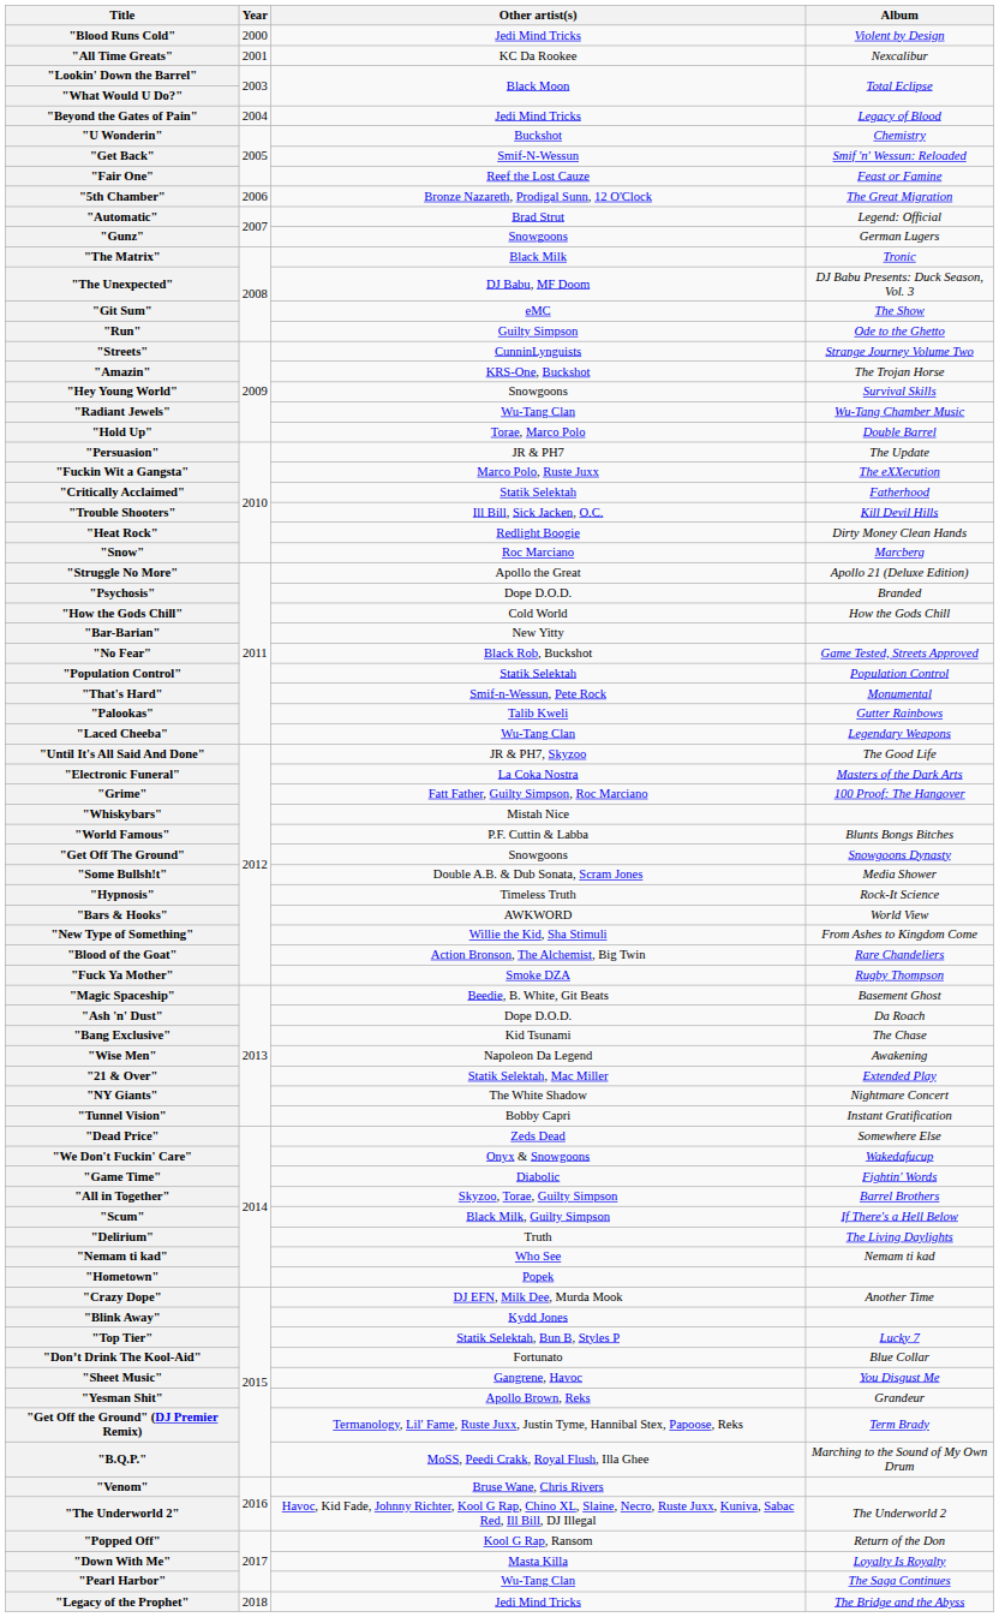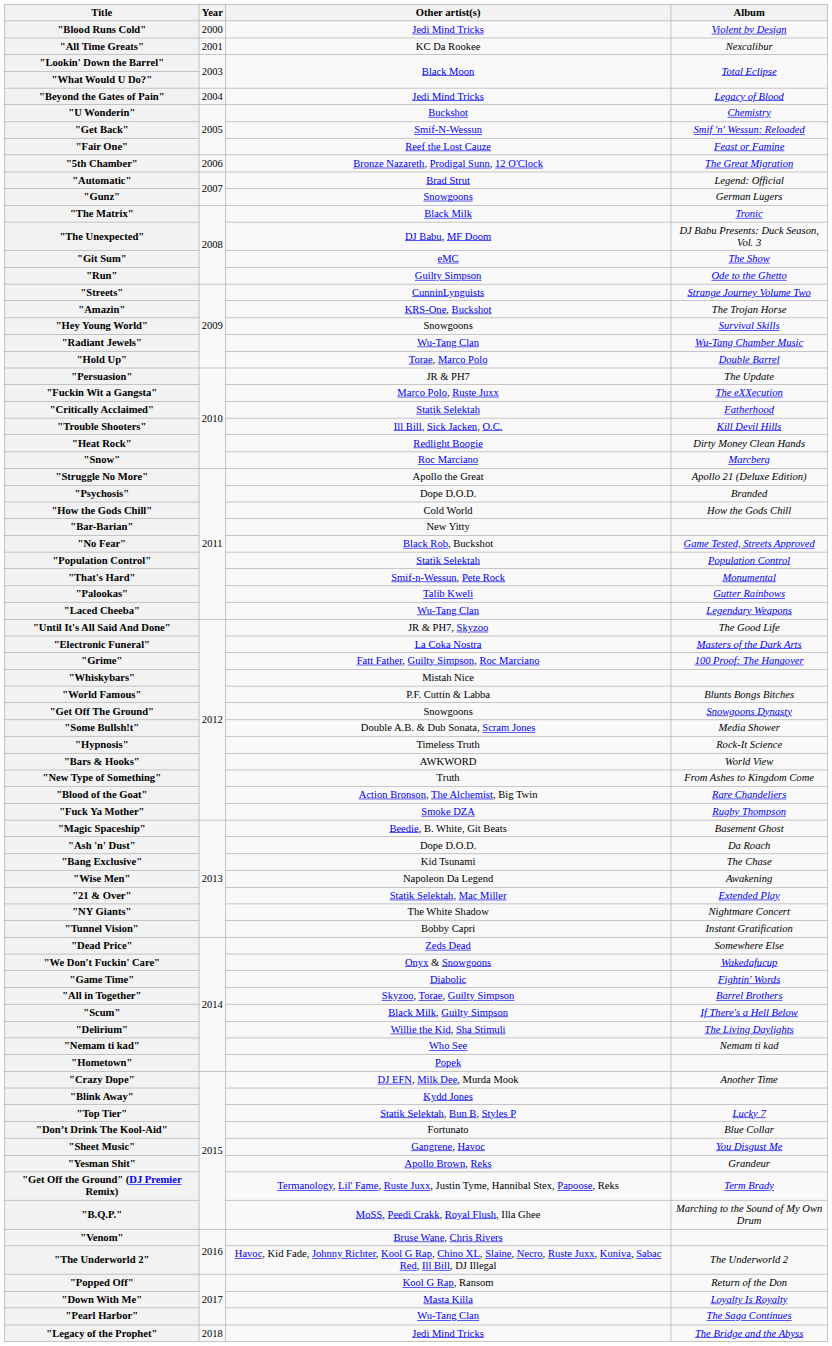 <table class="wikitable plainrowheaders" style="text-align:center;">
 <tr>
 <th scope="col" style="width:18em;">Title</th>
 <th scope="col">Year</th>
 <th scope="col">Other artist(s)</th>
 <th scope="col">Album</th>
 </tr>
 <tr>
 <th scope="row">"Blood Runs Cold"</th>
 <td rowspan="1">2000</td>
 <td><a href='#'>Jedi Mind Tricks</a></td>
 <td><em><a href='#'>Violent by Design</a></em></td>
 </tr>
 <tr>
 <th scope="row">"All Time Greats"</th>
 <td rowspan="1">2001</td>
 <td>KC Da Rookee</td>
 <td><em>Nexcalibur</em></td>
 </tr>
 <tr>
 <th scope="row">"Lookin' Down the Barrel"</th>
 <td rowspan="2">2003</td>
 <td rowspan="2"><a href='#'>Black Moon</a></td>
 <td rowspan="2"><em><a href='#'>Total Eclipse</a></em></td>
 </tr>
 <tr>
 <th scope="row">"What Would U Do?"</th>
 </tr>
 <tr>
 <th scope="row">"Beyond the Gates of Pain"</th>
 <td rowspan="1">2004</td>
 <td><a href='#'>Jedi Mind Tricks</a></td>
 <td><em><a href='#'>Legacy of Blood</a></em></td>
 </tr>
 <tr>
 <th scope="row">"U Wonderin"</th>
 <td rowspan="3">2005</td>
 <td><a href='#'>Buckshot</a></td>
 <td><em><a href='#'>Chemistry</a></em></td>
 </tr>
 <tr>
 <th scope="row">"Get Back"</th>
 <td><a href='#'>Smif-N-Wessun</a></td>
 <td><em><a href='#'>Smif 'n' Wessun: Reloaded</a></em></td>
 </tr>
 <tr>
 <th scope="row">"Fair One"</th>
 <td><a href='#'>Reef the Lost Cauze</a></td>
 <td><em><a href='#'>Feast or Famine</a></em></td>
 </tr>
 <tr>
 <th scope="row">"5th Chamber"</th>
 <td rowspan="1">2006</td>
 <td><a href='#'>Bronze Nazareth</a>, <a href='#'>Prodigal Sunn</a>, <a href='#'>12 O'Clock</a></td>
 <td><em><a href='#'>The Great Migration</a></em></td>
 </tr>
 <tr>
 <th scope="row">"Automatic"</th>
 <td rowspan="2">2007</td>
 <td><a href='#'>Brad Strut</a></td>
 <td><em>Legend: Official</em></td>
 </tr>
 <tr>
 <th scope="row">"Gunz"</th>
 <td><a href='#'>Snowgoons</a></td>
 <td><em>German Lugers</em></td>
 </tr>
 <tr>
 <th scope="row">"The Matrix"</th>
 <td rowspan="4">2008</td>
 <td><a href='#'>Black Milk</a></td>
 <td><em><a href='#'>Tronic</a></em></td>
 </tr>
 <tr>
 <th scope="row">"The Unexpected"</th>
 <td><a href='#'>DJ Babu</a>, <a href='#'>MF Doom</a></td>
 <td><em>DJ Babu Presents: Duck Season, Vol. 3</em></td>
 </tr>
 <tr>
 <th scope="row">"Git Sum"</th>
 <td><a href='#'>eMC</a></td>
 <td><em><a href='#'>The Show</a></em></td>
 </tr>
 <tr>
 <th scope="row">"Run"</th>
 <td><a href='#'>Guilty Simpson</a></td>
 <td><em><a href='#'>Ode to the Ghetto</a></em></td>
 </tr>
 <tr>
 <th scope="row">"Streets"</th>
 <td rowspan="5">2009</td>
 <td><a href='#'>CunninLynguists</a></td>
 <td><em><a href='#'>Strange Journey Volume Two</a></em></td>
 </tr>
 <tr>
 <th scope="row">"Amazin"</th>
 <td><a href='#'>KRS-One</a>, <a href='#'>Buckshot</a></td>
 <td><em>The Trojan Horse</em></td>
 </tr>
 <tr>
 <th scope="row">"Hey Young World"</th>
 <td>Snowgoons</td>
 <td><em><a href='#'>Survival Skills</a></em></td>
 </tr>
 <tr>
 <th scope="row">"Radiant Jewels"</th>
 <td><a href='#'>Wu-Tang Clan</a></td>
 <td><em><a href='#'>Wu-Tang Chamber Music</a></em></td>
 </tr>
 <tr>
 <th scope="row">"Hold Up"</th>
 <td><a href='#'>Torae</a>, <a href='#'>Marco Polo</a></td>
 <td><em><a href='#'>Double Barrel</a></em></td>
 </tr>
 <tr>
 <th scope="row">"Persuasion"</th>
 <td rowspan="6">2010</td>
 <td>JR & PH7</td>
 <td><em>The Update</em></td>
 </tr>
 <tr>
 <th scope="row">"Fuckin Wit a Gangsta"</th>
 <td><a href='#'>Marco Polo</a>, <a href='#'>Ruste Juxx</a></td>
 <td><em><a href='#'>The eXXecution</a></em></td>
 </tr>
 <tr>
 <th scope="row">"Critically Acclaimed"</th>
 <td><a href='#'>Statik Selektah</a></td>
 <td><em><a href='#'>Fatherhood</a></em></td>
 </tr>
 <tr>
 <th scope="row">"Trouble Shooters"</th>
 <td><a href='#'>Ill Bill</a>, <a href='#'>Sick Jacken</a>, <a href='#'>O.C.</a></td>
 <td><em><a href='#'>Kill Devil Hills</a></em></td>
 </tr>
 <tr>
 <th scope="row">"Heat Rock"</th>
 <td><a href='#'>Redlight Boogie</a></td>
 <td><em>Dirty Money Clean Hands</em></td>
 </tr>
 <tr>
 <th scope="row">"Snow"</th>
 <td><a href='#'>Roc Marciano</a></td>
 <td><em><a href='#'>Marcberg</a></em></td>
 </tr>
 <tr>
 <th scope="row">"Struggle No More"</th>
 <td rowspan="9">2011</td>
 <td>Apollo the Great</td>
 <td><em>Apollo 21 (Deluxe Edition)</em></td>
 </tr>
 <tr>
 <th scope="row">"Psychosis"</th>
 <td>Dope D.O.D.</td>
 <td><em>Branded</em></td>
 </tr>
 <tr>
 <th scope="row">"How the Gods Chill"</th>
 <td>Cold World</td>
 <td><em>How the Gods Chill</em></td>
 </tr>
 <tr>
 <th scope="row">"Bar-Barian"</th>
 <td>New Yitty</td>
 <td></td>
 </tr>
 <tr>
 <th scope="row">"No Fear"</th>
 <td><a href='#'>Black Rob</a>, Buckshot</td>
 <td><em><a href='#'>Game Tested, Streets Approved</a></em></td>
 </tr>
 <tr>
 <th scope="row">"Population Control"</th>
 <td><a href='#'>Statik Selektah</a></td>
 <td><em><a href='#'>Population Control</a></em></td>
 </tr>
 <tr>
 <th scope="row">"That's Hard"</th>
 <td><a href='#'>Smif-n-Wessun</a>, <a href='#'>Pete Rock</a></td>
 <td><em><a href='#'>Monumental</a></em></td>
 </tr>
 <tr>
 <th scope="row">"Palookas"</th>
 <td><a href='#'>Talib Kweli</a></td>
 <td><em><a href='#'>Gutter Rainbows</a></em></td>
 </tr>
 <tr>
 <th scope="row">"Laced Cheeba"</th>
 <td><a href='#'>Wu-Tang Clan</a></td>
 <td><em><a href='#'>Legendary Weapons</a></em></td>
 </tr>
 <tr>
 <th scope="row">"Until It's All Said And Done"</th>
 <td rowspan="12">2012</td>
 <td>JR & PH7, <a href='#'>Skyzoo</a></td>
 <td><em>The Good Life</em></td>
 </tr>
 <tr>
 <th scope="row">"Electronic Funeral"</th>
 <td><a href='#'>La Coka Nostra</a></td>
 <td><em><a href='#'>Masters of the Dark Arts</a></em></td>
 </tr>
 <tr>
 <th scope="row">"Grime"</th>
 <td><a href='#'>Fatt Father</a>, <a href='#'>Guilty Simpson</a>, <a href='#'>Roc Marciano</a></td>
 <td><em><a href='#'>100 Proof: The Hangover</a></em></td>
 </tr>
 <tr>
 <th scope="row">"Whiskybars"</th>
 <td>Mistah Nice</td>
 <td></td>
 </tr>
 <tr>
 <th scope="row">"World Famous"</th>
 <td>P.F. Cuttin & Labba</td>
 <td><em>Blunts Bongs Bitches</em></td>
 </tr>
 <tr>
 <th scope="row">"Get Off The Ground"</th>
 <td>Snowgoons</td>
 <td><em><a href='#'>Snowgoons Dynasty</a></em></td>
 </tr>
 <tr>
 <th scope="row">"Some Bullsh!t"</th>
 <td>Double A.B. & Dub Sonata, <a href='#'>Scram Jones</a></td>
 <td><em>Media Shower</em></td>
 </tr>
 <tr>
 <th scope="row">"Hypnosis"</th>
 <td>Timeless Truth</td>
 <td><em>Rock-It Science</em></td>
 </tr>
 <tr>
 <th scope="row">"Bars & Hooks"</th>
 <td>AWKWORD</td>
 <td><em>World View</em></td>
 </tr>
 <tr>
 <th scope="row">"New Type of Something"</th>
-<td><a href='#'>Willie the Kid</a>, <a href='#'>Sha Stimuli</a></td>
+<td>Truth</td>
 <td><em>From Ashes to Kingdom Come</em></td>
 </tr>
 <tr>
 <th scope="row">"Blood of the Goat"</th>
 <td><a href='#'>Action Bronson</a>, <a href='#'>The Alchemist</a>, Big Twin</td>
 <td><em><a href='#'>Rare Chandeliers</a></em></td>
 </tr>
 <tr>
 <th scope="row">"Fuck Ya Mother"</th>
 <td><a href='#'>Smoke DZA</a></td>
 <td><em><a href='#'>Rugby Thompson</a></em></td>
 </tr>
 <tr>
 <th scope="row">"Magic Spaceship"</th>
 <td rowspan="7">2013</td>
 <td><a href='#'>Beedie</a>, B. White, Git Beats</td>
 <td><em>Basement Ghost</em></td>
 </tr>
 <tr>
 <th scope="row">"Ash 'n' Dust"</th>
 <td>Dope D.O.D.</td>
 <td><em>Da Roach</em></td>
 </tr>
 <tr>
 <th scope="row">"Bang Exclusive"</th>
 <td>Kid Tsunami</td>
 <td><em>The Chase</em></td>
 </tr>
 <tr>
 <th scope="row">"Wise Men"</th>
 <td>Napoleon Da Legend</td>
 <td><em>Awakening</em></td>
 </tr>
 <tr>
 <th scope="row">"21 & Over"</th>
 <td><a href='#'>Statik Selektah</a>, <a href='#'>Mac Miller</a></td>
 <td><em><a href='#'>Extended Play</a></em></td>
 </tr>
 <tr>
 <th scope="row">"NY Giants"</th>
 <td>The White Shadow</td>
 <td><em>Nightmare Concert</em></td>
 </tr>
 <tr>
 <th scope="row">"Tunnel Vision"</th>
 <td>Bobby Capri</td>
 <td><em>Instant Gratification</em></td>
 </tr>
 <tr>
 <th scope="row">"Dead Price"</th>
 <td rowspan="8">2014</td>
 <td><a href='#'>Zeds Dead</a></td>
 <td><em>Somewhere Else</em></td>
 </tr>
 <tr>
 <th scope="row">"We Don't Fuckin' Care"</th>
 <td><a href='#'>Onyx</a> & <a href='#'>Snowgoons</a></td>
 <td><em><a href='#'>Wakedafucup</a></em></td>
 </tr>
 <tr>
 <th scope="row">"Game Time"</th>
 <td><a href='#'>Diabolic</a></td>
 <td><em><a href='#'>Fightin' Words</a></em></td>
 </tr>
 <tr>
 <th scope="row">"All in Together"</th>
 <td><a href='#'>Skyzoo</a>, <a href='#'>Torae</a>, <a href='#'>Guilty Simpson</a></td>
 <td><em><a href='#'>Barrel Brothers</a></em></td>
 </tr>
 <tr>
 <th scope="row">"Scum"</th>
 <td><a href='#'>Black Milk</a>, <a href='#'>Guilty Simpson</a></td>
 <td><em><a href='#'>If There's a Hell Below</a></em></td>
 </tr>
 <tr>
 <th scope="row">"Delirium"</th>
-<td>Truth</td>
+<td><a href='#'>Willie the Kid</a>, <a href='#'>Sha Stimuli</a></td>
 <td><em><a href='#'>The Living Daylights</a></em></td>
 </tr>
 <tr>
 <th scope="row">"Nemam ti kad"</th>
 <td><a href='#'>Who See</a></td>
 <td><em>Nemam ti kad</em></td>
 </tr>
 <tr>
 <th scope="row">"Hometown"</th>
 <td><a href='#'>Popek</a></td>
 <td></td>
 </tr>
 <tr>
 <th scope="row">"Crazy Dope"</th>
 <td rowspan="8">2015</td>
 <td><a href='#'>DJ EFN</a>, <a href='#'>Milk Dee</a>, Murda Mook</td>
 <td><em>Another Time</em></td>
 </tr>
 <tr>
 <th scope="row">"Blink Away"</th>
 <td><a href='#'>Kydd Jones</a></td>
 <td></td>
 </tr>
 <tr>
 <th scope="row">"Top Tier"</th>
 <td><a href='#'>Statik Selektah</a>, <a href='#'>Bun B</a>, <a href='#'>Styles P</a></td>
 <td><em><a href='#'>Lucky 7</a></em></td>
 </tr>
 <tr>
 <th scope="row">"Don’t Drink The Kool-Aid"</th>
 <td>Fortunato</td>
 <td><em>Blue Collar</em></td>
 </tr>
 <tr>
 <th scope="row">"Sheet Music"</th>
 <td><a href='#'>Gangrene</a>, <a href='#'>Havoc</a></td>
 <td><em><a href='#'>You Disgust Me</a></em></td>
 </tr>
 <tr>
 <th scope="row">"Yesman Shit"</th>
 <td><a href='#'>Apollo Brown</a>, <a href='#'>Reks</a></td>
 <td><em>Grandeur</em></td>
 </tr>
 <tr>
 <th scope="row">"Get Off the Ground" (<a href='#'>DJ Premier</a> Remix)</th>
 <td><a href='#'>Termanology</a>, <a href='#'>Lil' Fame</a>, <a href='#'>Ruste Juxx</a>, Justin Tyme, Hannibal Stex, <a href='#'>Papoose</a>, Reks</td>
 <td><em><a href='#'>Term Brady</a></em></td>
 </tr>
 <tr>
 <th scope="row">"B.Q.P."</th>
 <td><a href='#'>MoSS</a>, <a href='#'>Peedi Crakk</a>, <a href='#'>Royal Flush</a>, Illa Ghee</td>
 <td><em>Marching to the Sound of My Own Drum</em></td>
 </tr>
 <tr>
 <th scope="row">"Venom"</th>
 <td rowspan="2">2016</td>
 <td><a href='#'>Bruse Wane</a>, <a href='#'>Chris Rivers</a></td>
 <td><em></em></td>
 </tr>
 <tr>
 <th scope="row">"The Underworld 2"</th>
 <td><a href='#'>Havoc</a>, Kid Fade, <a href='#'>Johnny Richter</a>, <a href='#'>Kool G Rap</a>, <a href='#'>Chino XL</a>, <a href='#'>Slaine</a>, <a href='#'>Necro</a>, <a href='#'>Ruste Juxx</a>, <a href='#'>Kuniva</a>, <a href='#'>Sabac Red</a>, <a href='#'>Ill Bill</a>, DJ Illegal</td>
 <td><em>The Underworld 2</em></td>
 </tr>
 <tr>
 <th scope="row">"Popped Off"</th>
 <td rowspan="3">2017</td>
 <td><a href='#'>Kool G Rap</a>, Ransom</td>
 <td><em>Return of the Don</em></td>
 </tr>
 <tr>
 <th scope="row">"Down With Me"</th>
 <td><a href='#'>Masta Killa</a></td>
 <td><em><a href='#'>Loyalty Is Royalty</a></em></td>
 </tr>
 <tr>
 <th scope="row">"Pearl Harbor"</th>
 <td><a href='#'>Wu-Tang Clan</a></td>
 <td><em><a href='#'>The Saga Continues</a></em></td>
 </tr>
 <tr>
 <th scope="row">"Legacy of the Prophet"</th>
 <td rowspan="3">2018</td>
 <td><a href='#'>Jedi Mind Tricks</a></td>
 <td><em><a href='#'>The Bridge and the Abyss</a></em></td>
 </tr>
 </table>
